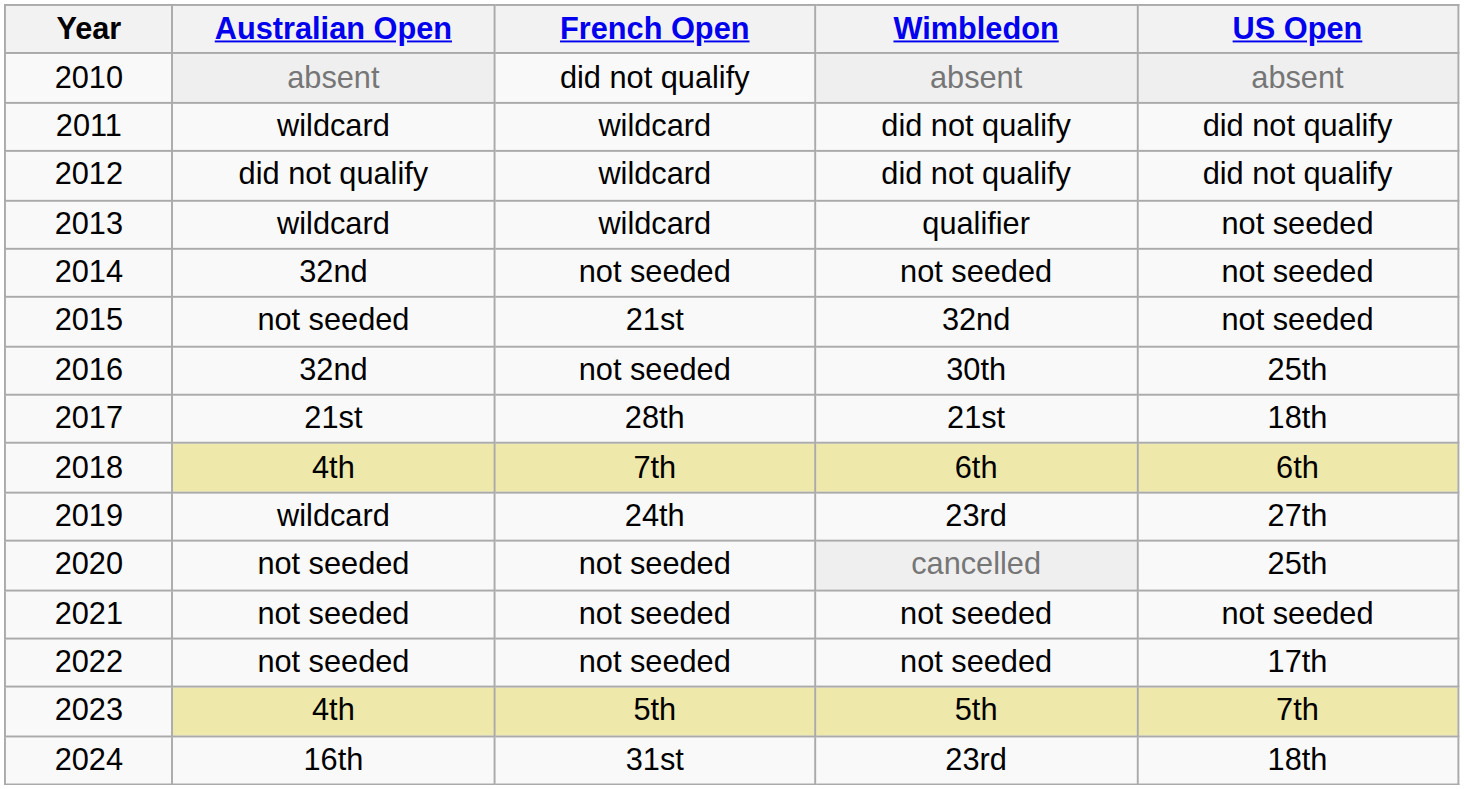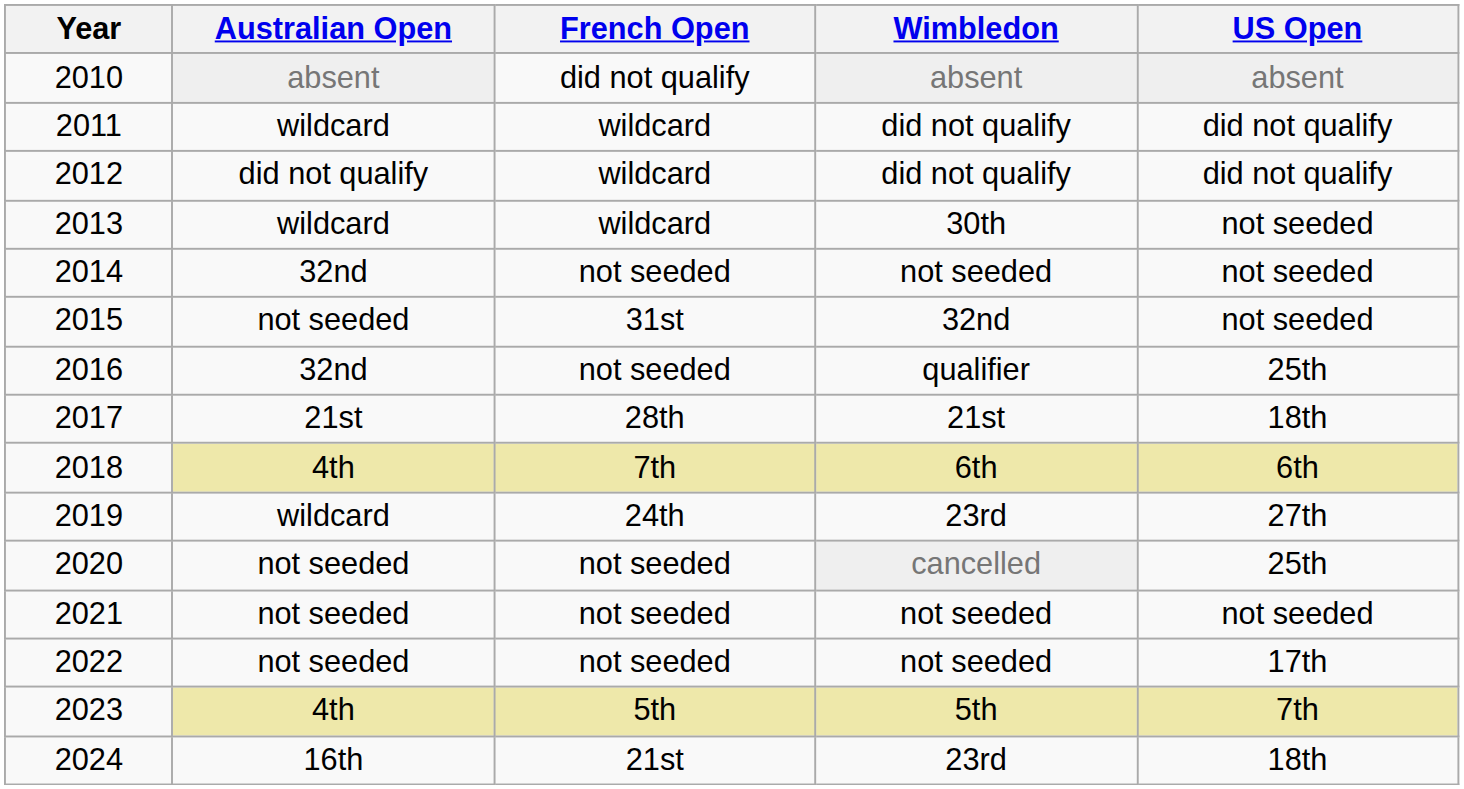 <table class="wikitable" style="text-align:center">
 <tr>
 <th width="80">Year</th>
 <th width="160"><a href='#'>Australian Open</a></th>
 <th width="160"><a href='#'>French Open</a></th>
 <th width="160"><a href='#'>Wimbledon</a></th>
 <th width="160"><a href='#'>US Open</a></th>
 </tr>
 <tr>
 <td>2010</td>
 <td bgcolor=efefef style=color:#767676>absent</td>
 <td>did not qualify</td>
 <td bgcolor=efefef style=color:#767676>absent</td>
 <td bgcolor=efefef style=color:#767676>absent</td>
 </tr>
 <tr>
 <td>2011</td>
 <td>wildcard</td>
 <td>wildcard</td>
 <td>did not qualify</td>
 <td>did not qualify</td>
 </tr>
 <tr>
 <td>2012</td>
 <td>did not qualify</td>
 <td>wildcard</td>
 <td>did not qualify</td>
 <td>did not qualify</td>
 </tr>
 <tr>
 <td>2013</td>
 <td>wildcard</td>
 <td>wildcard</td>
-<td>qualifier</td>
+<td>30th</td>
 <td>not seeded</td>
 </tr>
 <tr>
 <td>2014</td>
 <td>32nd</td>
 <td>not seeded</td>
 <td>not seeded</td>
 <td>not seeded</td>
 </tr>
 <tr>
 <td>2015</td>
 <td>not seeded</td>
-<td>21st</td>
+<td>31st</td>
 <td>32nd</td>
 <td>not seeded</td>
 </tr>
 <tr>
 <td>2016</td>
 <td>32nd</td>
 <td>not seeded</td>
-<td>30th</td>
+<td>qualifier</td>
 <td>25th</td>
 </tr>
 <tr>
 <td>2017</td>
 <td>21st</td>
 <td>28th</td>
 <td>21st</td>
 <td>18th</td>
 </tr>
 <tr>
 <td>2018</td>
 <td style="background:#eee8aa;">4th</td>
 <td style="background:#eee8aa;">7th</td>
 <td style="background:#eee8aa;">6th</td>
 <td style="background:#eee8aa;">6th</td>
 </tr>
 <tr>
 <td>2019</td>
 <td>wildcard</td>
 <td>24th</td>
 <td>23rd</td>
 <td>27th</td>
 </tr>
 <tr>
 <td>2020</td>
 <td>not seeded</td>
 <td>not seeded</td>
 <td bgcolor=efefef style=color:#767676>cancelled</td>
 <td>25th</td>
 </tr>
 <tr>
 <td>2021</td>
 <td>not seeded</td>
 <td>not seeded</td>
 <td>not seeded</td>
 <td>not seeded</td>
 </tr>
 <tr>
 <td>2022</td>
 <td>not seeded</td>
 <td>not seeded</td>
 <td>not seeded</td>
 <td>17th</td>
 </tr>
 <tr>
 <td>2023</td>
 <td style="background:#eee8aa;">4th</td>
 <td style="background:#eee8aa;">5th</td>
 <td style="background:#eee8aa;">5th</td>
 <td style="background:#eee8aa;">7th</td>
 </tr>
 <tr>
 <td>2024</td>
 <td>16th</td>
-<td>31st</td>
+<td>21st</td>
 <td>23rd</td>
 <td>18th</td>
 </tr>
 </table>
